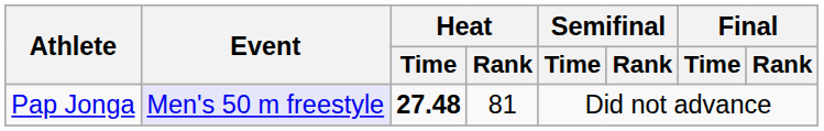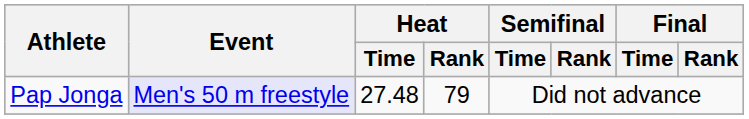 <table class="wikitable" style="font-size:90%">
 <tr>
 <th rowspan="2">Athlete</th>
 <th rowspan="2">Event</th>
 <th colspan="2">Heat</th>
 <th colspan="2">Semifinal</th>
 <th colspan="2">Final</th>
 </tr>
 <tr style="font-size:95%">
 <th>Time</th>
 <th>Rank</th>
 <th>Time</th>
 <th>Rank</th>
 <th>Time</th>
 <th>Rank</th>
 </tr>
 <tr align="center">
 <td align="left"><a href='#'>Pap Jonga</a></td>
 <td align="left" style="background: lavender;"><a href='#'>Men's 50 m freestyle</a></td>
-<td><strong>27.48</strong></td>
-<td>81</td>
+<td>27.48</td>
+<td>79</td>
 <td colspan="4">Did not advance</td>
 </tr>
 </table>
